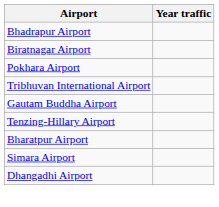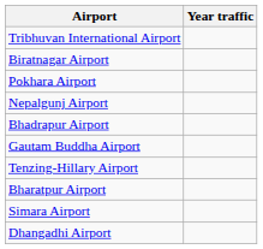 <table class="wikitable sortable">
 <tr>
 <th>Airport</th>
 <th>Year traffic</th>
 </tr>
 <tr>
-<td><a href='#'>Bhadrapur Airport</a></td>
+<td><a href='#'>Tribhuvan International Airport</a></td>
 <td></td>
 </tr>
 <tr>
 <td><a href='#'>Biratnagar Airport</a></td>
 <td></td>
 </tr>
 <tr>
 <td><a href='#'>Pokhara Airport</a></td>
 <td></td>
 </tr>
 <tr>
-<td><a href='#'>Tribhuvan International Airport</a></td>
+<td><a href='#'>Nepalgunj Airport</a></td>
+<td></td>
+</tr>
+<tr>
+<td><a href='#'>Bhadrapur Airport</a></td>
 <td></td>
 </tr>
 <tr>
 <td><a href='#'>Gautam Buddha Airport</a></td>
 <td></td>
 </tr>
 <tr>
 <td><a href='#'>Tenzing-Hillary Airport</a></td>
 <td></td>
 </tr>
 <tr>
 <td><a href='#'>Bharatpur Airport</a></td>
 <td></td>
 </tr>
 <tr>
 <td><a href='#'>Simara Airport</a></td>
 <td></td>
 </tr>
 <tr>
 <td><a href='#'>Dhangadhi Airport</a></td>
 <td></td>
 </tr>
 </table>
